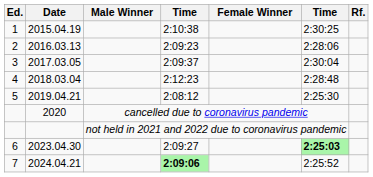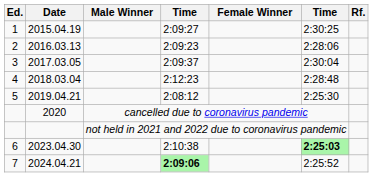 <table class="wikitable sortable">
 <tr>
 <th class="unsortable">Ed.</th>
 <th>Date</th>
 <th>Male Winner</th>
 <th>Time</th>
 <th>Female Winner</th>
 <th>Time</th>
 <th class="unsortable">Rf.</th>
 </tr>
 <tr>
 <td align="center">1</td>
 <td>2015.04.19</td>
 <td></td>
-<td>2:10:38</td>
+<td>2:09:27</td>
 <td></td>
 <td>2:30:25</td>
 <td></td>
 </tr>
 <tr>
 <td align="center">2</td>
 <td>2016.03.13</td>
 <td></td>
 <td>2:09:23</td>
 <td></td>
 <td>2:28:06</td>
 <td></td>
 </tr>
 <tr>
 <td align="center">3</td>
 <td>2017.03.05</td>
 <td></td>
 <td>2:09:37</td>
 <td></td>
 <td>2:30:04</td>
 <td></td>
 </tr>
 <tr>
 <td align="center">4</td>
 <td>2018.03.04</td>
 <td></td>
 <td>2:12:23</td>
 <td></td>
 <td>2:28:48</td>
 <td></td>
 </tr>
 <tr>
 <td align="center">5</td>
 <td>2019.04.21</td>
 <td></td>
 <td>2:08:12</td>
 <td></td>
 <td>2:25:30</td>
 <td></td>
 </tr>
 <tr>
 <td></td>
 <td align="center">2020</td>
 <td colspan="4" align="center" data-sort-value=""><em>cancelled due to <a href='#'>coronavirus pandemic</a></em></td>
 <td></td>
 </tr>
 <tr>
 <td></td>
 <td></td>
 <td colspan="4" align="center" data-sort-value=""><em>not held in 2021 and 2022 due to coronavirus pandemic</em></td>
 <td></td>
 </tr>
 <tr>
 <td align="center">6</td>
 <td>2023.04.30</td>
 <td></td>
-<td>2:09:27</td>
+<td>2:10:38</td>
 <td></td>
 <td style="background:#A9F5A9"><strong>2:25:03</strong></td>
 <td></td>
 </tr>
 <tr>
 <td align="center">7</td>
 <td>2024.04.21</td>
 <td></td>
 <td style="background:#A9F5A9"><strong>2:09:06</strong></td>
 <td></td>
 <td>2:25:52</td>
 <td> </td>
 </tr>
 </table>
